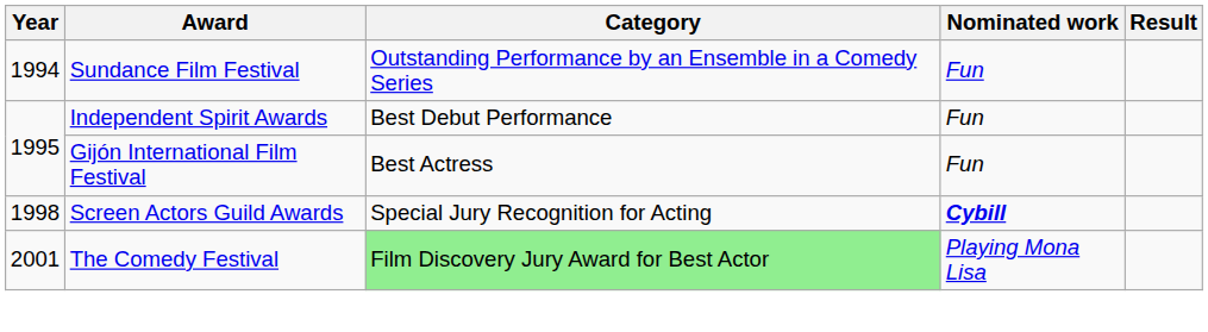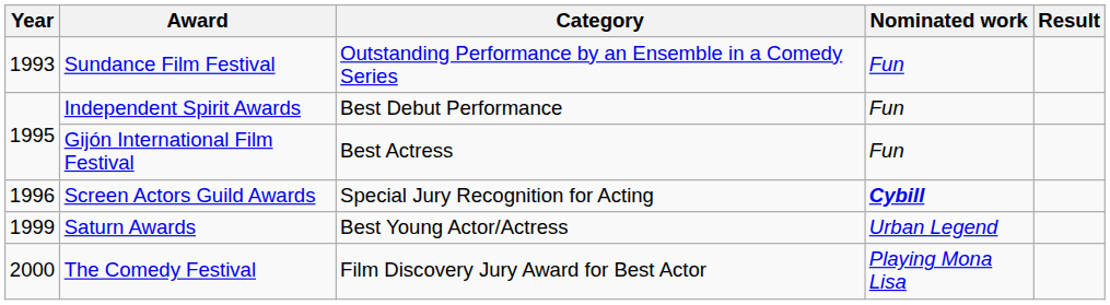 <table class="wikitable sortable plainrowheaders">
 <tr>
 <th scope="col">Year</th>
 <th scope="col">Award</th>
 <th scope="col">Category</th>
 <th scope="col">Nominated work</th>
 <th scope="col">Result</th>
 </tr>
 <tr>
-<td>1994</td>
+<td>1993</td>
 <td><a href='#'>Sundance Film Festival</a></td>
 <td><a href='#'>Outstanding Performance by an Ensemble in a Comedy Series</a> </td>
 <td><em><a href='#'>Fun</a></em></td>
 <td></td>
 </tr>
 <tr>
 <td rowspan="2">1995</td>
 <td><a href='#'>Independent Spirit Awards</a></td>
 <td>Best Debut Performance</td>
 <td><em>Fun</em></td>
 <td></td>
 </tr>
 <tr>
 <td><a href='#'>Gijón International Film Festival</a></td>
 <td>Best Actress </td>
 <td><em>Fun</em></td>
 <td></td>
 </tr>
 <tr>
-<td>1998</td>
+<td>1996</td>
 <td><a href='#'>Screen Actors Guild Awards</a></td>
 <td>Special Jury Recognition for Acting </td>
 <td><strong><em><a href='#'>Cybill</a></em></strong></td>
 <td></td>
 </tr>
 <tr>
-<td>2001</td>
+<td>1999</td>
+<td><a href='#'>Saturn Awards</a></td>
+<td>Best Young Actor/Actress</td>
+<td><em><a href='#'>Urban Legend</a></em></td>
+<td></td>
+</tr>
+<tr>
+<td>2000</td>
 <td><a href='#'>The Comedy Festival</a></td>
-<td style="background: lightgreen;">Film Discovery Jury Award for Best Actor</td>
+<td>Film Discovery Jury Award for Best Actor</td>
 <td><em><a href='#'>Playing Mona Lisa</a></em></td>
 <td></td>
 </tr>
 </table>
